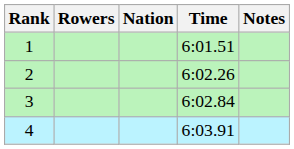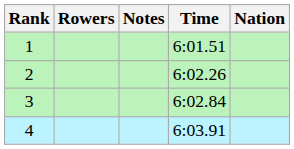 <table class="wikitable sortable" style="text-align:center">
 <tr>
 <th>Rank</th>
 <th>Rowers</th>
+<th>Notes</th>
+<th>Time</th>
 <th>Nation</th>
-<th>Time</th>
-<th>Notes</th>
 </tr>
 <tr bgcolor=bbf3bb>
 <td>1</td>
 <td align=left data-sort-value="Cooper, Andrew"></td>
+<td></td>
+<td>6:01.51</td>
 <td align=left></td>
-<td>6:01.51</td>
-<td></td>
 </tr>
 <tr bgcolor=bbf3bb>
 <td>2</td>
 <td align=left data-sort-value="Sartori, Luca"></td>
+<td></td>
+<td>6:02.26</td>
 <td align=left></td>
-<td>6:02.26</td>
-<td></td>
 </tr>
 <tr bgcolor=bbf3bb>
 <td>3</td>
 <td align=left data-sort-value="Pitirimov, Viktor"></td>
+<td></td>
+<td>6:02.84</td>
 <td align=left></td>
-<td>6:02.84</td>
-<td></td>
 </tr>
 <tr bgcolor=bbf3ff>
 <td>4</td>
 <td align=left data-sort-value="Telfer, Don"></td>
+<td></td>
+<td>6:03.91</td>
 <td align=left></td>
-<td>6:03.91</td>
-<td></td>
 </tr>
 </table>
